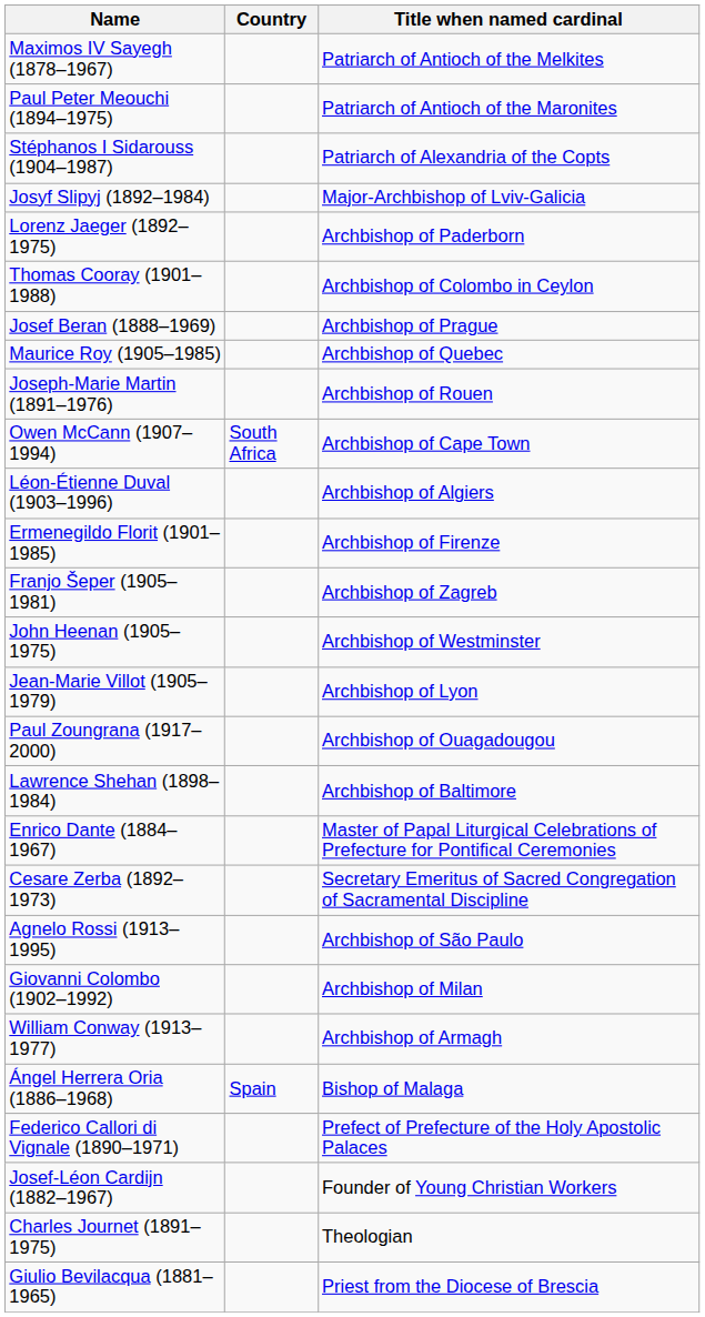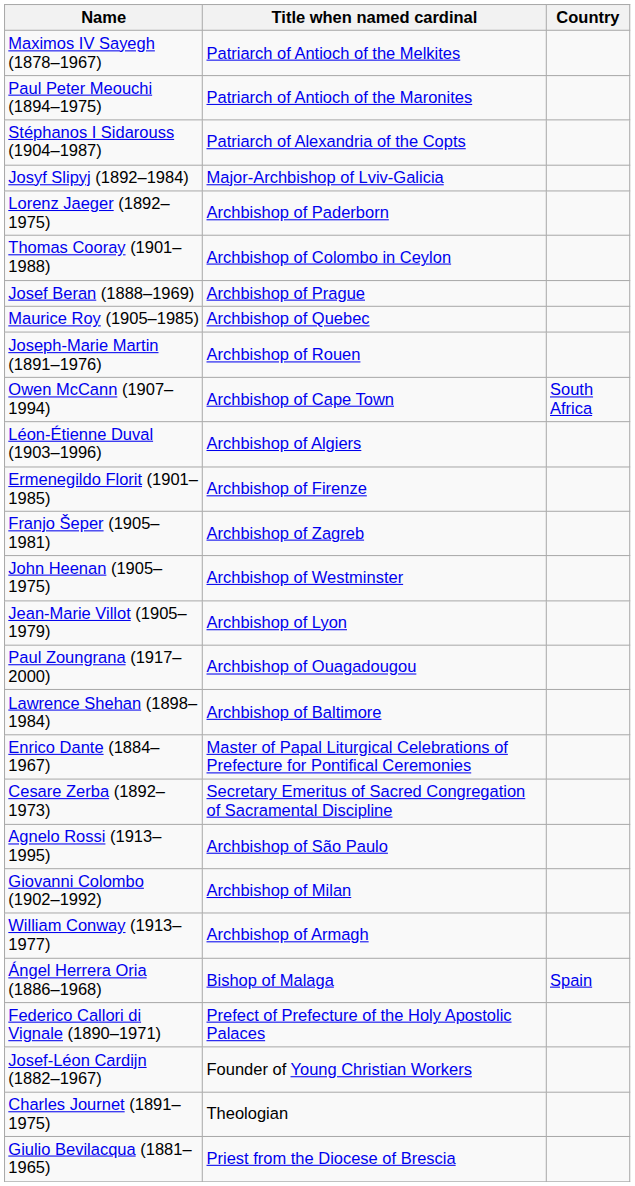 <table class="wikitable sortable">
 <tr>
 <th>Name</th>
+<th>Title when named cardinal</th>
 <th>Country</th>
-<th>Title when named cardinal</th>
 </tr>
 <tr>
 <td><a href='#'>Maximos IV Sayegh</a> (1878–1967)</td>
+<td><a href='#'>Patriarch of Antioch of the Melkites</a></td>
 <td></td>
-<td><a href='#'>Patriarch of Antioch of the Melkites</a></td>
 </tr>
 <tr>
 <td><a href='#'>Paul Peter Meouchi</a> (1894–1975)</td>
+<td><a href='#'>Patriarch of Antioch of the Maronites</a></td>
 <td></td>
-<td><a href='#'>Patriarch of Antioch of the Maronites</a></td>
 </tr>
 <tr>
 <td><a href='#'>Stéphanos I Sidarouss</a> (1904–1987)</td>
+<td><a href='#'>Patriarch of Alexandria of the Copts</a></td>
 <td></td>
-<td><a href='#'>Patriarch of Alexandria of the Copts</a></td>
 </tr>
 <tr>
 <td><a href='#'>Josyf Slipyj</a> (1892–1984)</td>
+<td><a href='#'>Major-Archbishop of Lviv-Galicia</a></td>
 <td></td>
-<td><a href='#'>Major-Archbishop of Lviv-Galicia</a></td>
 </tr>
 <tr>
 <td><a href='#'>Lorenz Jaeger</a> (1892–1975)</td>
+<td><a href='#'>Archbishop of Paderborn</a></td>
 <td></td>
-<td><a href='#'>Archbishop of Paderborn</a></td>
 </tr>
 <tr>
 <td><a href='#'>Thomas Cooray</a> (1901–1988)</td>
+<td><a href='#'>Archbishop of Colombo in Ceylon</a></td>
 <td></td>
-<td><a href='#'>Archbishop of Colombo in Ceylon</a></td>
 </tr>
 <tr>
 <td><a href='#'>Josef Beran</a> (1888–1969)</td>
+<td><a href='#'>Archbishop of Prague</a></td>
 <td></td>
-<td><a href='#'>Archbishop of Prague</a></td>
 </tr>
 <tr>
 <td><a href='#'>Maurice Roy</a> (1905–1985)</td>
+<td><a href='#'>Archbishop of Quebec</a></td>
 <td></td>
-<td><a href='#'>Archbishop of Quebec</a></td>
 </tr>
 <tr>
 <td><a href='#'>Joseph-Marie Martin</a> (1891–1976)</td>
+<td><a href='#'>Archbishop of Rouen</a></td>
 <td></td>
-<td><a href='#'>Archbishop of Rouen</a></td>
 </tr>
 <tr>
 <td><a href='#'>Owen McCann</a> (1907–1994)</td>
+<td><a href='#'>Archbishop of Cape Town</a></td>
 <td> <a href='#'>South Africa</a></td>
-<td><a href='#'>Archbishop of Cape Town</a></td>
 </tr>
 <tr>
 <td><a href='#'>Léon-Étienne Duval</a> (1903–1996)</td>
+<td><a href='#'>Archbishop of Algiers</a></td>
 <td></td>
-<td><a href='#'>Archbishop of Algiers</a></td>
 </tr>
 <tr>
 <td><a href='#'>Ermenegildo Florit</a> (1901–1985)</td>
+<td><a href='#'>Archbishop of Firenze</a></td>
 <td></td>
-<td><a href='#'>Archbishop of Firenze</a></td>
 </tr>
 <tr>
 <td><a href='#'>Franjo Šeper</a> (1905–1981)</td>
+<td><a href='#'>Archbishop of Zagreb</a></td>
 <td></td>
-<td><a href='#'>Archbishop of Zagreb</a></td>
 </tr>
 <tr>
 <td><a href='#'>John Heenan</a> (1905–1975)</td>
+<td><a href='#'>Archbishop of Westminster</a></td>
 <td></td>
-<td><a href='#'>Archbishop of Westminster</a></td>
 </tr>
 <tr>
 <td><a href='#'>Jean-Marie Villot</a> (1905–1979)</td>
+<td><a href='#'>Archbishop of Lyon</a></td>
 <td></td>
-<td><a href='#'>Archbishop of Lyon</a></td>
 </tr>
 <tr>
 <td><a href='#'>Paul Zoungrana</a> (1917–2000)</td>
+<td><a href='#'>Archbishop of Ouagadougou</a></td>
 <td></td>
-<td><a href='#'>Archbishop of Ouagadougou</a></td>
 </tr>
 <tr>
 <td><a href='#'>Lawrence Shehan</a> (1898–1984)</td>
+<td><a href='#'>Archbishop of Baltimore</a></td>
 <td></td>
-<td><a href='#'>Archbishop of Baltimore</a></td>
 </tr>
 <tr>
 <td><a href='#'>Enrico Dante</a> (1884–1967)</td>
+<td><a href='#'>Master of Papal Liturgical Celebrations of Prefecture for Pontifical Ceremonies</a></td>
 <td></td>
-<td><a href='#'>Master of Papal Liturgical Celebrations of Prefecture for Pontifical Ceremonies</a></td>
 </tr>
 <tr>
 <td><a href='#'>Cesare Zerba</a> (1892–1973)</td>
+<td><a href='#'>Secretary Emeritus of Sacred Congregation of Sacramental Discipline</a></td>
 <td></td>
-<td><a href='#'>Secretary Emeritus of Sacred Congregation of Sacramental Discipline</a></td>
 </tr>
 <tr>
 <td><a href='#'>Agnelo Rossi</a> (1913–1995)</td>
+<td><a href='#'>Archbishop of São Paulo</a></td>
 <td></td>
-<td><a href='#'>Archbishop of São Paulo</a></td>
 </tr>
 <tr>
 <td><a href='#'>Giovanni Colombo</a> (1902–1992)</td>
+<td><a href='#'>Archbishop of Milan</a></td>
 <td></td>
-<td><a href='#'>Archbishop of Milan</a></td>
 </tr>
 <tr>
 <td><a href='#'>William Conway</a> (1913–1977)</td>
+<td><a href='#'>Archbishop of Armagh</a></td>
 <td></td>
-<td><a href='#'>Archbishop of Armagh</a></td>
 </tr>
 <tr>
 <td><a href='#'>Ángel Herrera Oria</a> (1886–1968)</td>
+<td><a href='#'>Bishop of Malaga</a></td>
 <td> <a href='#'>Spain</a></td>
-<td><a href='#'>Bishop of Malaga</a></td>
 </tr>
 <tr>
 <td><a href='#'>Federico Callori di Vignale</a> (1890–1971)</td>
+<td><a href='#'>Prefect of Prefecture of the Holy Apostolic Palaces</a></td>
 <td></td>
-<td><a href='#'>Prefect of Prefecture of the Holy Apostolic Palaces</a></td>
 </tr>
 <tr>
 <td><a href='#'>Josef-Léon Cardijn</a> (1882–1967)</td>
+<td>Founder of <a href='#'>Young Christian Workers</a></td>
 <td></td>
-<td>Founder of <a href='#'>Young Christian Workers</a></td>
 </tr>
 <tr>
 <td><a href='#'>Charles Journet</a> (1891–1975)</td>
+<td>Theologian</td>
 <td></td>
-<td>Theologian</td>
 </tr>
 <tr>
 <td><a href='#'>Giulio Bevilacqua</a> (1881–1965)</td>
+<td><a href='#'>Priest from the Diocese of Brescia</a></td>
 <td></td>
-<td><a href='#'>Priest from the Diocese of Brescia</a></td>
 </tr>
 </table>
